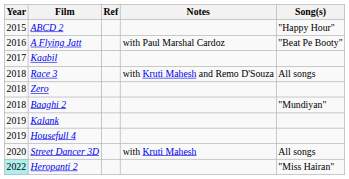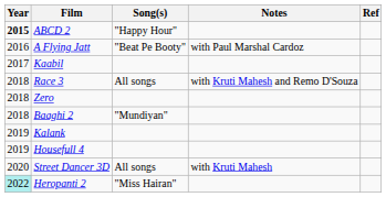 <table class="wikitable">
 <tr>
 <th>Year</th>
 <th>Film</th>
+<th>Song(s)</th>
+<th>Notes</th>
 <th>Ref</th>
-<th>Notes</th>
-<th>Song(s)</th>
 </tr>
 <tr>
-<td>2015</td>
+<td><strong>2015</strong></td>
 <td><em><a href='#'>ABCD 2</a></em></td>
+<td>"Happy Hour"</td>
 <td></td>
 <td></td>
-<td>"Happy Hour"</td>
 </tr>
 <tr>
 <td>2016</td>
 <td><em><a href='#'>A Flying Jatt</a></em></td>
+<td>"Beat Pe Booty"</td>
+<td>with Paul Marshal Cardoz</td>
 <td></td>
-<td>with Paul Marshal Cardoz</td>
-<td>"Beat Pe Booty"</td>
 </tr>
 <tr>
 <td>2017</td>
 <td><em><a href='#'>Kaabil</a></em></td>
 <td></td>
 <td></td>
 <td></td>
 </tr>
 <tr>
 <td>2018</td>
 <td><em><a href='#'>Race 3</a></em></td>
+<td>All songs</td>
+<td>with <a href='#'>Kruti Mahesh</a> and Remo D'Souza</td>
 <td></td>
-<td>with <a href='#'>Kruti Mahesh</a> and Remo D'Souza</td>
-<td>All songs</td>
 </tr>
 <tr>
 <td>2018</td>
 <td><a href='#'><em>Zero</em></a></td>
 <td></td>
 <td></td>
 <td></td>
 </tr>
 <tr>
 <td>2018</td>
 <td><em><a href='#'>Baaghi 2</a></em></td>
+<td>"Mundiyan"</td>
 <td></td>
 <td></td>
-<td>"Mundiyan"</td>
 </tr>
 <tr>
 <td>2019</td>
 <td><em><a href='#'>Kalank</a></em></td>
 <td></td>
 <td></td>
 <td></td>
 </tr>
 <tr>
 <td>2019</td>
 <td><a href='#'><em>Housefull 4</em></a></td>
 <td></td>
 <td></td>
 <td></td>
 </tr>
 <tr>
 <td>2020</td>
 <td><em><a href='#'>Street Dancer 3D</a></em></td>
+<td>All songs</td>
+<td>with <a href='#'>Kruti Mahesh</a></td>
 <td></td>
-<td>with <a href='#'>Kruti Mahesh</a></td>
-<td>All songs</td>
 </tr>
 <tr>
 <td style="background: paleturquoise;">2022</td>
 <td><em><a href='#'>Heropanti 2</a></em></td>
+<td>"Miss Hairan"</td>
 <td></td>
 <td></td>
-<td>"Miss Hairan"</td>
 </tr>
 </table>
